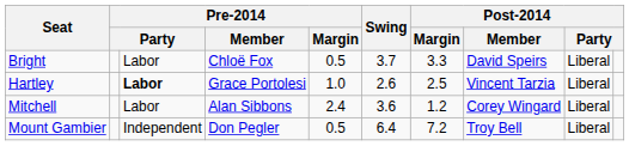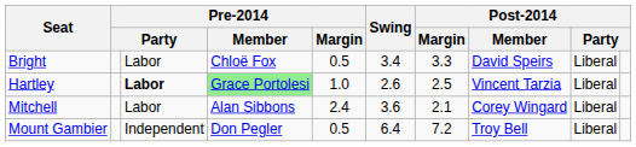 <table class="wikitable">
 <tr align=center>
 <th rowspan="2">Seat</th>
 <th colspan="4">Pre-2014</th>
 <th rowspan="2">Swing</th>
 <th colspan="4">Post-2014</th>
 </tr>
 <tr align=center>
 <th colspan="2">Party</th>
 <th>Member</th>
 <th>Margin</th>
 <th>Margin</th>
 <th>Member</th>
 <th colspan="2">Party</th>
 </tr>
 <tr>
 <td><a href='#'>Bright</a></td>
 <td> </td>
 <td>Labor</td>
 <td><a href='#'>Chloë Fox</a></td>
 <td align=center>0.5</td>
-<td align=center>3.7</td>
+<td align=center>3.4</td>
 <td align=center>3.3</td>
 <td><a href='#'>David Speirs</a></td>
 <td>Liberal</td>
 <td> </td>
 </tr>
 <tr>
 <td><a href='#'>Hartley</a></td>
 <td> </td>
 <td><strong>Labor</strong></td>
-<td><a href='#'>Grace Portolesi</a></td>
+<td style="background: lightgreen;"><a href='#'>Grace Portolesi</a></td>
 <td align=center>1.0</td>
 <td align=center>2.6</td>
 <td align=center>2.5</td>
 <td><a href='#'>Vincent Tarzia</a></td>
 <td>Liberal</td>
 <td> </td>
 </tr>
 <tr>
 <td><a href='#'>Mitchell</a></td>
 <td> </td>
 <td>Labor</td>
 <td><a href='#'>Alan Sibbons</a></td>
 <td align=center>2.4</td>
 <td align=center>3.6</td>
-<td align=center>1.2</td>
+<td align=center>2.1</td>
 <td><a href='#'>Corey Wingard</a></td>
 <td>Liberal</td>
 <td> </td>
 </tr>
 <tr>
 <td><a href='#'>Mount Gambier</a></td>
 <td> </td>
 <td>Independent</td>
 <td><a href='#'>Don Pegler</a></td>
 <td align=center>0.5</td>
 <td align=center>6.4</td>
 <td align=center>7.2</td>
 <td><a href='#'>Troy Bell</a></td>
 <td>Liberal</td>
 <td> </td>
 </tr>
 </table>
